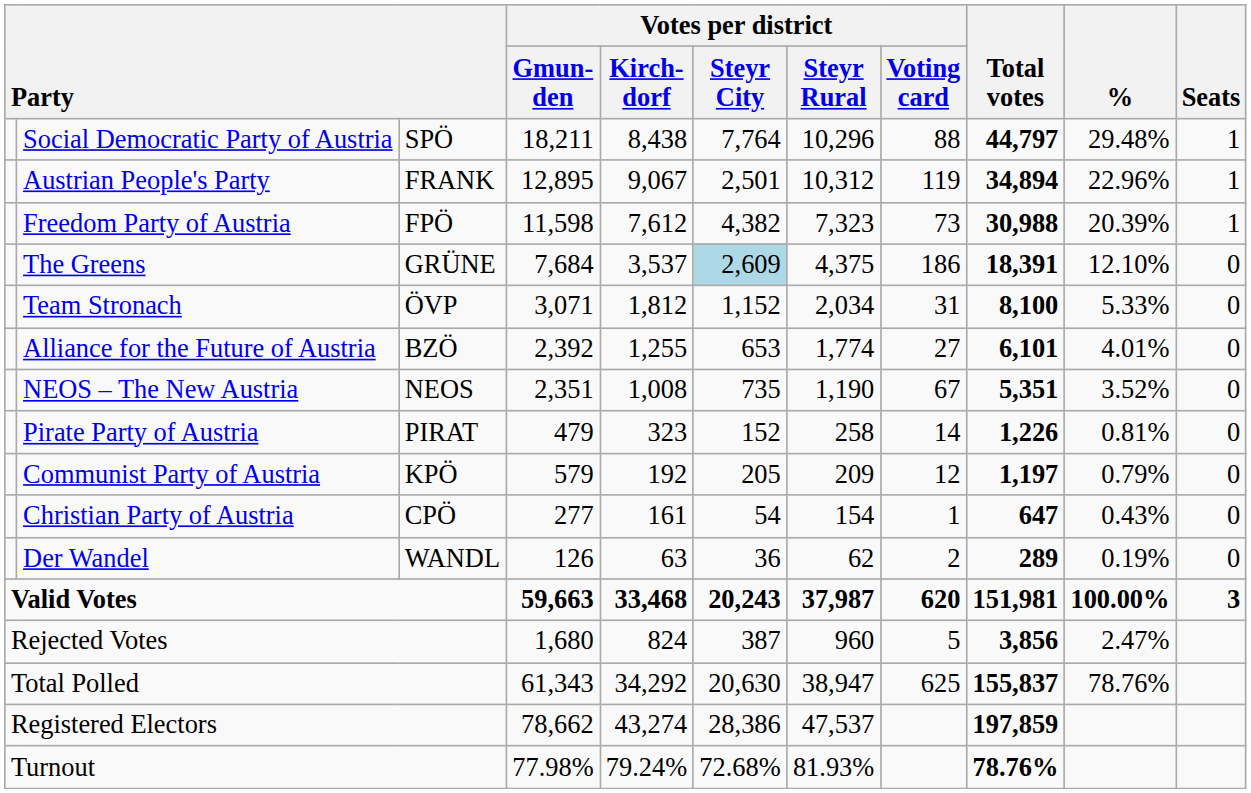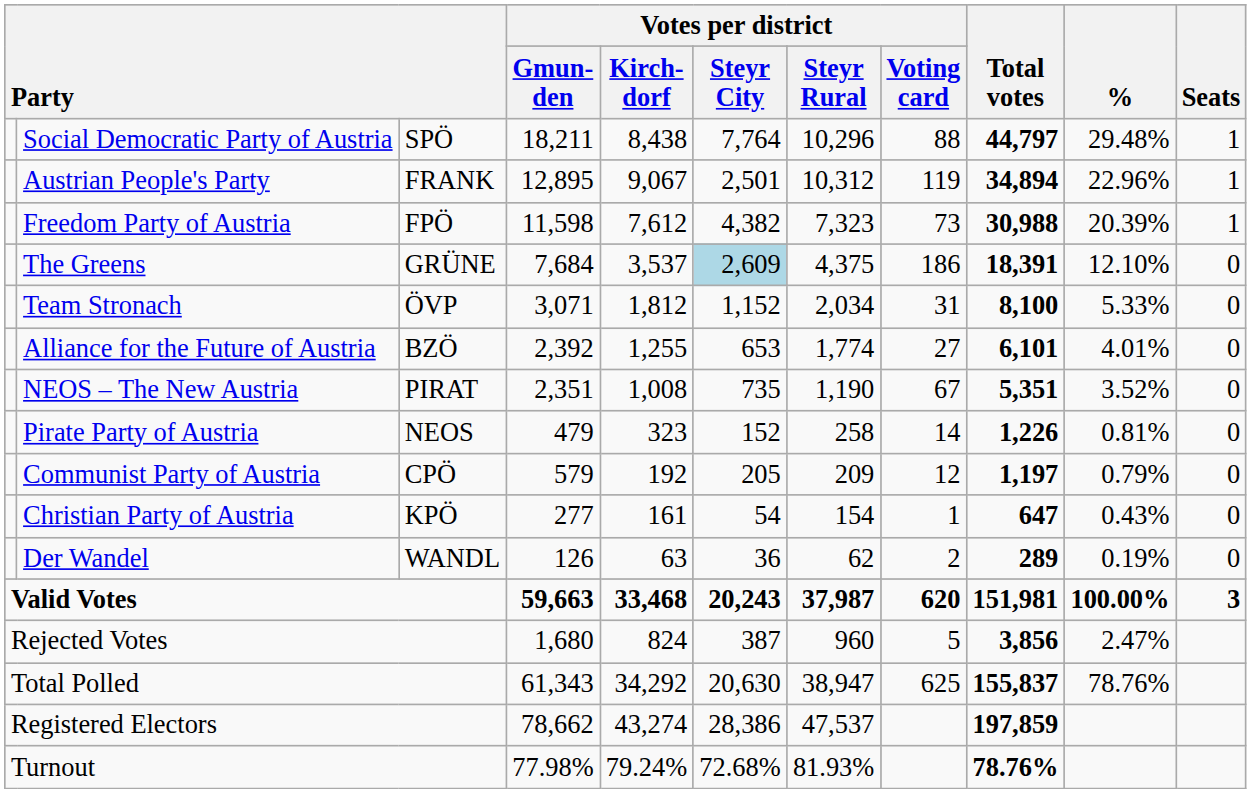 <table class="wikitable" border="1" style="text-align:right;">
 <tr>
 <th style="text-align:left;" valign=bottom rowspan=2 colspan=3>Party</th>
 <th colspan=5>Votes per district</th>
 <th align=center valign=bottom rowspan=2 width="50">Total<br>votes</th>
 <th align=center valign=bottom rowspan=2 width="50">%</th>
 <th align=center valign=bottom rowspan=2>Seats</th>
 </tr>
 <tr>
 <th align=center valign=bottom width="50"><a href='#'>Gmun-<br>den</a></th>
 <th align=center valign=bottom width="50"><a href='#'>Kirch-<br>dorf</a></th>
 <th align=center valign=bottom width="50"><a href='#'>Steyr<br>City</a></th>
 <th align=center valign=bottom width="50"><a href='#'>Steyr<br>Rural</a></th>
 <th align=center valign=bottom width="50"><a href='#'>Voting<br>card</a></th>
 </tr>
 <tr>
 <td></td>
 <td align=left style="white-space: nowrap;"><a href='#'>Social Democratic Party of Austria</a></td>
 <td align=left>SPÖ</td>
 <td>18,211</td>
 <td>8,438</td>
 <td>7,764</td>
 <td>10,296</td>
 <td>88</td>
 <td><strong>44,797</strong></td>
 <td>29.48%</td>
 <td>1</td>
 </tr>
 <tr>
 <td></td>
 <td align=left><a href='#'>Austrian People's Party</a></td>
 <td align=left>FRANK</td>
 <td>12,895</td>
 <td>9,067</td>
 <td>2,501</td>
 <td>10,312</td>
 <td>119</td>
 <td><strong>34,894</strong></td>
 <td>22.96%</td>
 <td>1</td>
 </tr>
 <tr>
 <td></td>
 <td align=left><a href='#'>Freedom Party of Austria</a></td>
 <td align=left>FPÖ</td>
 <td>11,598</td>
 <td>7,612</td>
 <td>4,382</td>
 <td>7,323</td>
 <td>73</td>
 <td><strong>30,988</strong></td>
 <td>20.39%</td>
 <td>1</td>
 </tr>
 <tr>
 <td></td>
 <td align=left><a href='#'>The Greens</a></td>
 <td align=left>GRÜNE</td>
 <td>7,684</td>
 <td>3,537</td>
 <td style="background: lightblue;">2,609</td>
 <td>4,375</td>
 <td>186</td>
 <td><strong>18,391</strong></td>
 <td>12.10%</td>
 <td>0</td>
 </tr>
 <tr>
 <td></td>
 <td align=left><a href='#'>Team Stronach</a></td>
 <td align=left>ÖVP</td>
 <td>3,071</td>
 <td>1,812</td>
 <td>1,152</td>
 <td>2,034</td>
 <td>31</td>
 <td><strong>8,100</strong></td>
 <td>5.33%</td>
 <td>0</td>
 </tr>
 <tr>
 <td></td>
 <td align=left><a href='#'>Alliance for the Future of Austria</a></td>
 <td align=left>BZÖ</td>
 <td>2,392</td>
 <td>1,255</td>
 <td>653</td>
 <td>1,774</td>
 <td>27</td>
 <td><strong>6,101</strong></td>
 <td>4.01%</td>
 <td>0</td>
 </tr>
 <tr>
 <td></td>
 <td align=left><a href='#'>NEOS – The New Austria</a></td>
-<td align=left>NEOS</td>
+<td align=left>PIRAT</td>
 <td>2,351</td>
 <td>1,008</td>
 <td>735</td>
 <td>1,190</td>
 <td>67</td>
 <td><strong>5,351</strong></td>
 <td>3.52%</td>
 <td>0</td>
 </tr>
 <tr>
 <td></td>
 <td align=left><a href='#'>Pirate Party of Austria</a></td>
-<td align=left>PIRAT</td>
+<td align=left>NEOS</td>
 <td>479</td>
 <td>323</td>
 <td>152</td>
 <td>258</td>
 <td>14</td>
 <td><strong>1,226</strong></td>
 <td>0.81%</td>
 <td>0</td>
 </tr>
 <tr>
 <td></td>
 <td align=left><a href='#'>Communist Party of Austria</a></td>
-<td align=left>KPÖ</td>
+<td align=left>CPÖ</td>
 <td>579</td>
 <td>192</td>
 <td>205</td>
 <td>209</td>
 <td>12</td>
 <td><strong>1,197</strong></td>
 <td>0.79%</td>
 <td>0</td>
 </tr>
 <tr>
 <td></td>
 <td align=left><a href='#'>Christian Party of Austria</a></td>
-<td align=left>CPÖ</td>
+<td align=left>KPÖ</td>
 <td>277</td>
 <td>161</td>
 <td>54</td>
 <td>154</td>
 <td>1</td>
 <td><strong>647</strong></td>
 <td>0.43%</td>
 <td>0</td>
 </tr>
 <tr>
 <td></td>
 <td align=left><a href='#'>Der Wandel</a></td>
 <td align=left>WANDL</td>
 <td>126</td>
 <td>63</td>
 <td>36</td>
 <td>62</td>
 <td>2</td>
 <td><strong>289</strong></td>
 <td>0.19%</td>
 <td>0</td>
 </tr>
 <tr style="font-weight:bold">
 <td align=left colspan=3>Valid Votes</td>
 <td>59,663</td>
 <td>33,468</td>
 <td>20,243</td>
 <td>37,987</td>
 <td>620</td>
 <td>151,981</td>
 <td>100.00%</td>
 <td>3</td>
 </tr>
 <tr>
 <td align=left colspan=3>Rejected Votes</td>
 <td>1,680</td>
 <td>824</td>
 <td>387</td>
 <td>960</td>
 <td>5</td>
 <td><strong>3,856</strong></td>
 <td>2.47%</td>
 <td></td>
 </tr>
 <tr>
 <td align=left colspan=3>Total Polled</td>
 <td>61,343</td>
 <td>34,292</td>
 <td>20,630</td>
 <td>38,947</td>
 <td>625</td>
 <td><strong>155,837</strong></td>
 <td>78.76%</td>
 <td></td>
 </tr>
 <tr>
 <td align=left colspan=3>Registered Electors</td>
 <td>78,662</td>
 <td>43,274</td>
 <td>28,386</td>
 <td>47,537</td>
 <td></td>
 <td><strong>197,859</strong></td>
 <td></td>
 <td></td>
 </tr>
 <tr>
 <td align=left colspan=3>Turnout</td>
 <td>77.98%</td>
 <td>79.24%</td>
 <td>72.68%</td>
 <td>81.93%</td>
 <td></td>
 <td><strong>78.76%</strong></td>
 <td></td>
 <td></td>
 </tr>
 </table>
